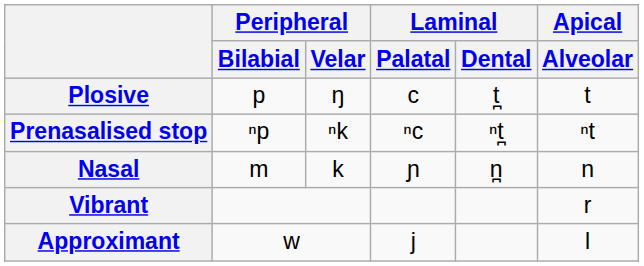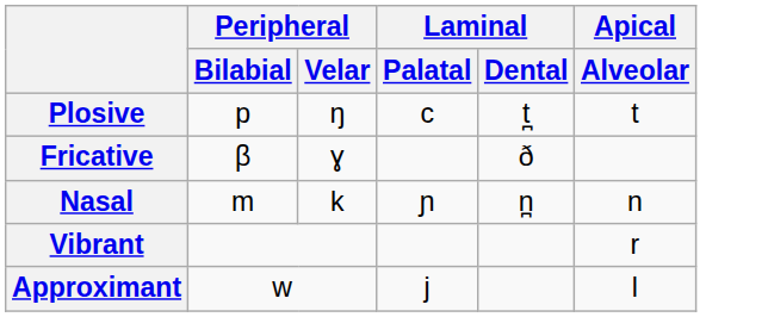 <table class="IPA wikitable">
 <tr>
 <th rowspan=2></th>
 <th colspan=2><a href='#'>Peripheral</a></th>
 <th colspan=2><a href='#'>Laminal</a></th>
 <th><a href='#'>Apical</a></th>
 </tr>
 <tr>
 <th><a href='#'>Bilabial</a></th>
 <th><a href='#'>Velar</a></th>
 <th><a href='#'>Palatal</a></th>
 <th><a href='#'>Dental</a></th>
 <th><a href='#'>Alveolar</a></th>
 </tr>
 <tr align=center>
 <th><a href='#'>Plosive</a></th>
 <td>p</td>
 <td>ŋ</td>
 <td>c</td>
 <td>t̪</td>
 <td>t</td>
 </tr>
 <tr align=center>
-<th><a href='#'>Prenasalised stop</a></th>
-<td>ⁿp</td>
-<td>ⁿk</td>
-<td>ⁿc</td>
-<td>ⁿt̪</td>
-<td>ⁿt</td>
+<th><a href='#'>Fricative</a></th>
+<td>β</td>
+<td>ɣ</td>
+<td></td>
+<td>ð</td>
+<td></td>
 </tr>
 <tr align=center>
 <th><a href='#'>Nasal</a></th>
 <td>m</td>
 <td>k</td>
 <td>ɲ</td>
 <td>n̪</td>
 <td>n</td>
 </tr>
 <tr align=center>
 <th><a href='#'>Vibrant</a></th>
 <td colspan=2></td>
 <td></td>
 <td></td>
 <td>r</td>
 </tr>
 <tr align=center>
 <th><a href='#'>Approximant</a></th>
 <td colspan=2>w</td>
 <td>j</td>
 <td></td>
 <td>l</td>
 </tr>
 </table>
